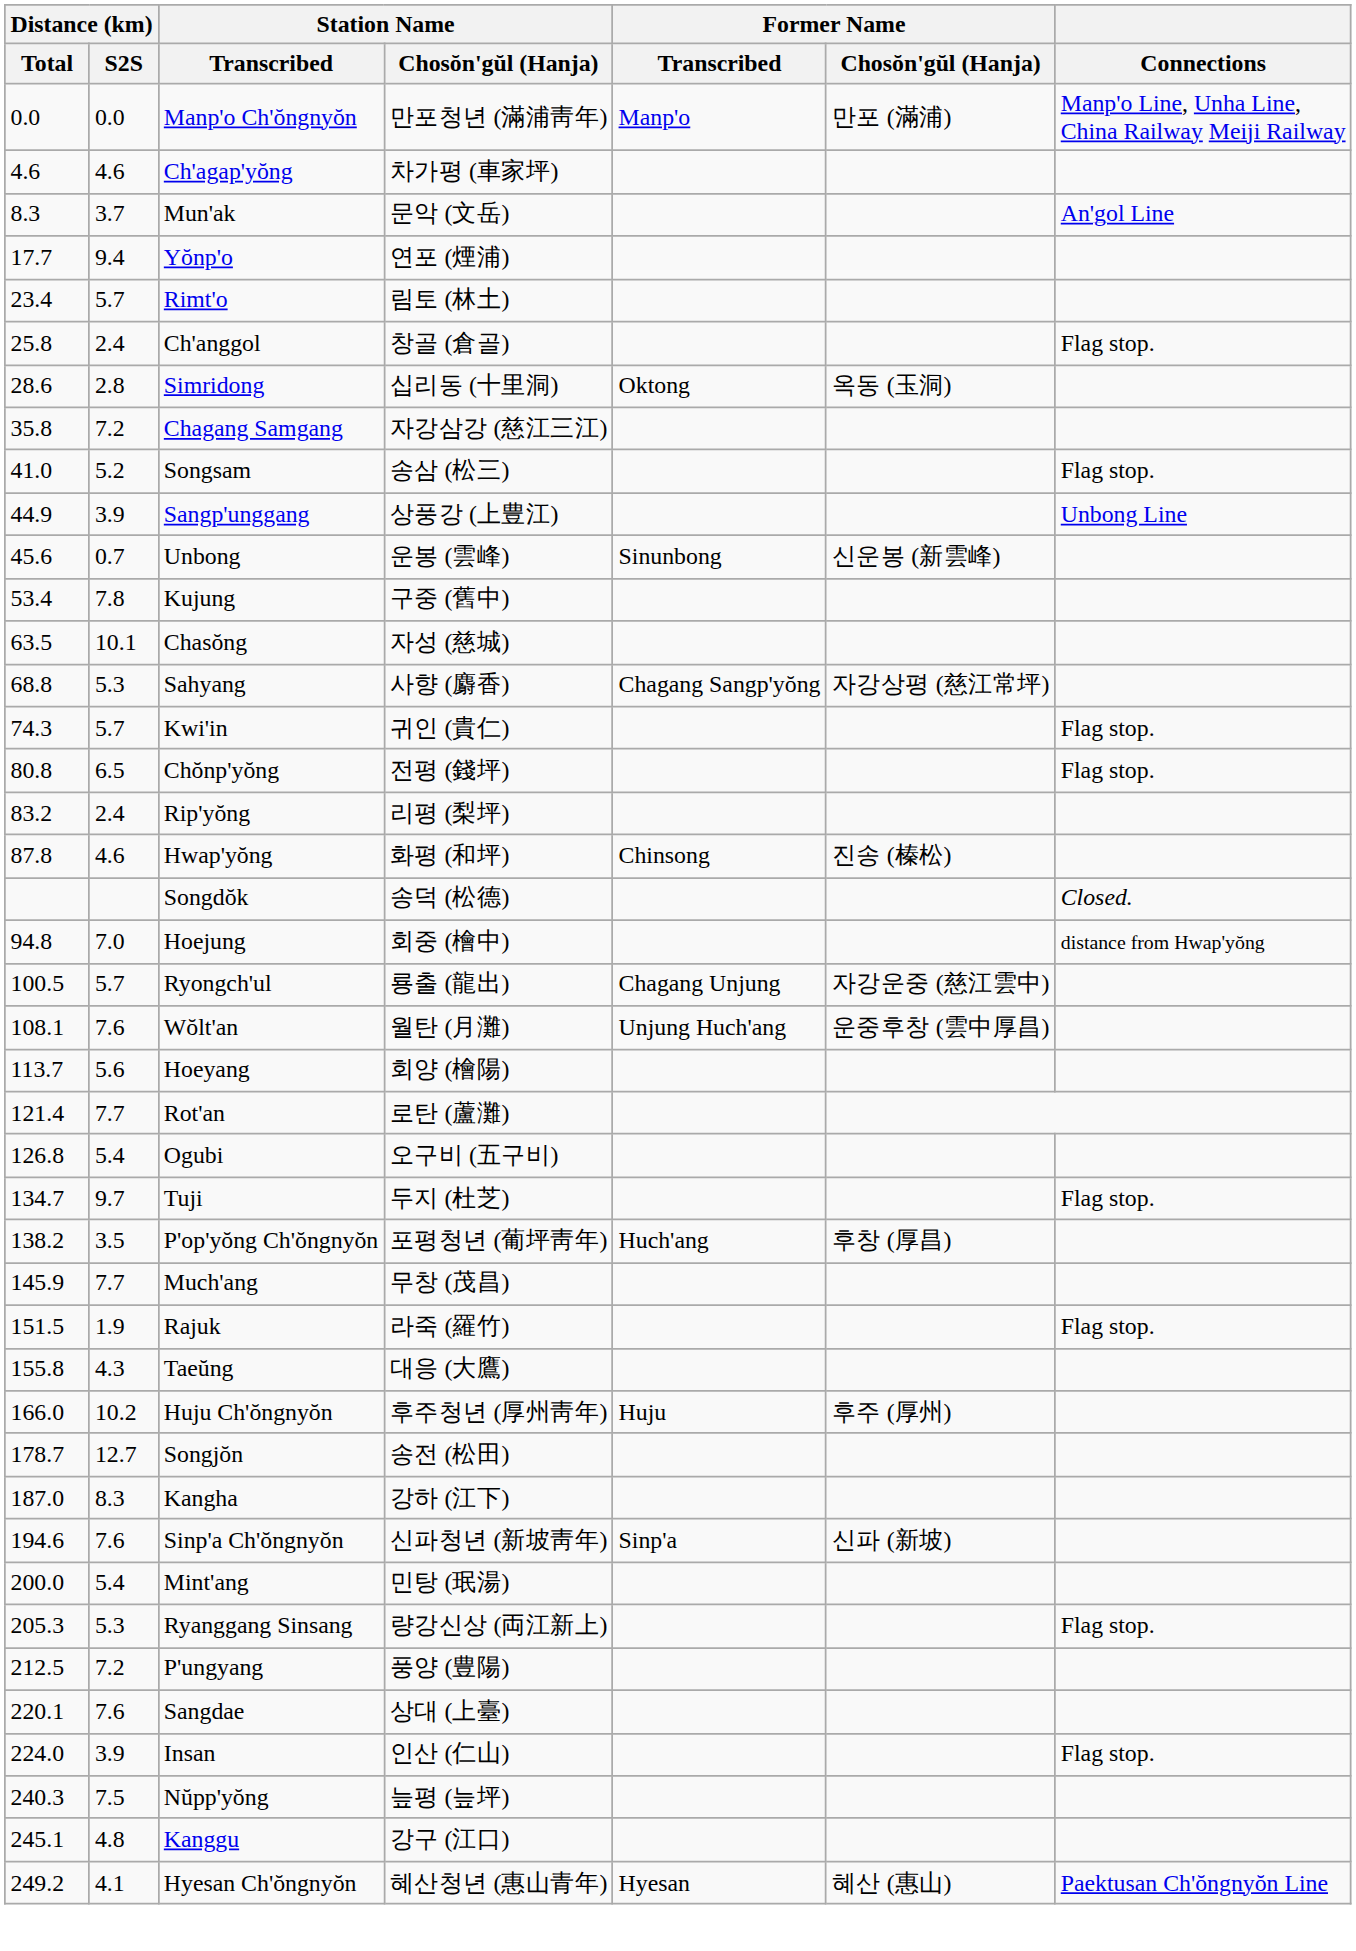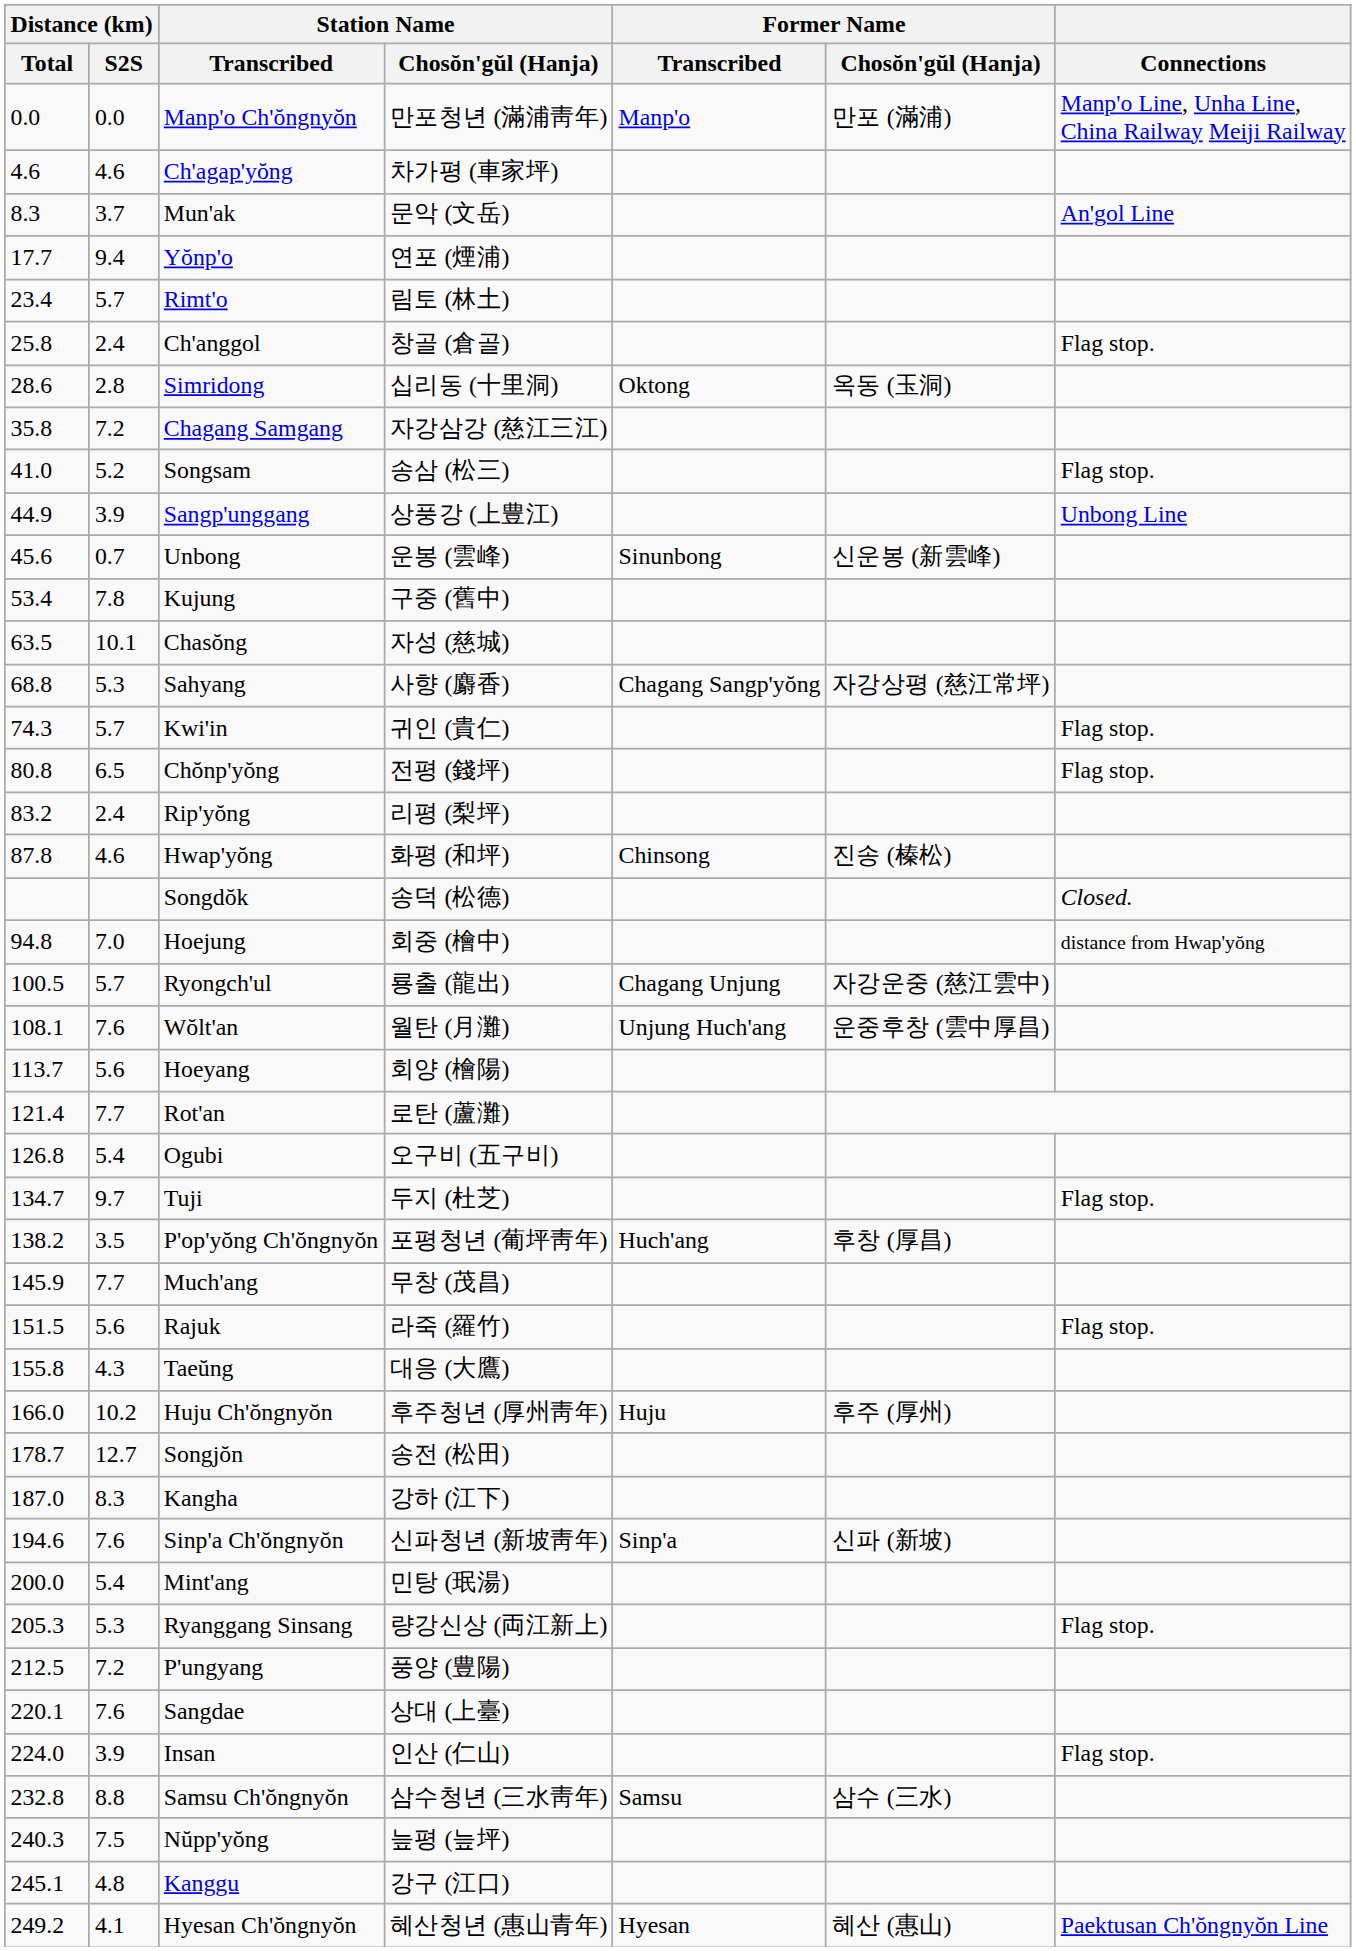 <table class="wikitable" style="font-size:85%;">
 <tr>
 <th colspan="2">Distance (km)</th>
 <th colspan="2">Station Name</th>
 <th colspan="2">Former Name</th>
 <th></th>
 </tr>
 <tr>
 <th>Total</th>
 <th>S2S</th>
 <th>Transcribed</th>
 <th>Chosŏn'gŭl (Hanja)</th>
 <th>Transcribed</th>
 <th>Chosŏn'gŭl (Hanja)</th>
 <th>Connections</th>
 </tr>
 <tr>
 <td>0.0</td>
 <td>0.0</td>
 <td><a href='#'>Manp'o Ch'ŏngnyŏn</a></td>
 <td>만포청년 (滿浦靑年)</td>
 <td><a href='#'>Manp'o</a></td>
 <td>만포 (滿浦)</td>
 <td><a href='#'>Manp'o Line</a>, <a href='#'>Unha Line</a>,<br><a href='#'>China Railway</a> <a href='#'>Meiji Railway</a></td>
 </tr>
 <tr>
 <td>4.6</td>
 <td>4.6</td>
 <td><a href='#'>Ch'agap'yŏng</a></td>
 <td>차가평 (車家坪)</td>
 <td></td>
 <td></td>
 <td></td>
 </tr>
 <tr>
 <td>8.3</td>
 <td>3.7</td>
 <td>Mun'ak</td>
 <td>문악 (文岳)</td>
 <td></td>
 <td></td>
 <td><a href='#'>An'gol Line</a></td>
 </tr>
 <tr>
 <td>17.7</td>
 <td>9.4</td>
 <td><a href='#'>Yŏnp'o</a></td>
 <td>연포 (煙浦)</td>
 <td></td>
 <td></td>
 <td></td>
 </tr>
 <tr>
 <td>23.4</td>
 <td>5.7</td>
 <td><a href='#'>Rimt'o</a></td>
 <td>림토 (林土)</td>
 <td></td>
 <td></td>
 <td></td>
 </tr>
 <tr>
 <td>25.8</td>
 <td>2.4</td>
 <td>Ch'anggol</td>
 <td>창골 (倉골)</td>
 <td></td>
 <td></td>
 <td>Flag stop.</td>
 </tr>
 <tr>
 <td>28.6</td>
 <td>2.8</td>
 <td><a href='#'>Simridong</a></td>
 <td>십리동 (十里洞)</td>
 <td>Oktong</td>
 <td>옥동 (玉洞)</td>
 <td></td>
 </tr>
 <tr>
 <td>35.8</td>
 <td>7.2</td>
 <td><a href='#'>Chagang Samgang</a></td>
 <td>자강삼강 (慈江三江)</td>
 <td></td>
 <td></td>
 <td></td>
 </tr>
 <tr>
 <td>41.0</td>
 <td>5.2</td>
 <td>Songsam</td>
 <td>송삼 (松三)</td>
 <td></td>
 <td></td>
 <td>Flag stop.</td>
 </tr>
 <tr>
 <td>44.9</td>
 <td>3.9</td>
 <td><a href='#'>Sangp'unggang</a></td>
 <td>상풍강 (上豊江)</td>
 <td></td>
 <td></td>
 <td><a href='#'>Unbong Line</a></td>
 </tr>
 <tr>
 <td>45.6</td>
 <td>0.7</td>
 <td>Unbong</td>
 <td>운봉 (雲峰)</td>
 <td>Sinunbong</td>
 <td>신운봉 (新雲峰)</td>
 <td></td>
 </tr>
 <tr>
 <td>53.4</td>
 <td>7.8</td>
 <td>Kujung</td>
 <td>구중 (舊中)</td>
 <td></td>
 <td></td>
 <td></td>
 </tr>
 <tr>
 <td>63.5</td>
 <td>10.1</td>
 <td>Chasŏng</td>
 <td>자성 (慈城)</td>
 <td></td>
 <td></td>
 <td></td>
 </tr>
 <tr>
 <td>68.8</td>
 <td>5.3</td>
 <td>Sahyang</td>
 <td>사향 (麝香)</td>
 <td>Chagang Sangp'yŏng</td>
 <td>자강상평 (慈江常坪)</td>
 <td></td>
 </tr>
 <tr>
 <td>74.3</td>
 <td>5.7</td>
 <td>Kwi'in</td>
 <td>귀인 (貴仁)</td>
 <td></td>
 <td></td>
 <td>Flag stop.</td>
 </tr>
 <tr>
 <td>80.8</td>
 <td>6.5</td>
 <td>Chŏnp'yŏng</td>
 <td>전평 (錢坪)</td>
 <td></td>
 <td></td>
 <td>Flag stop.</td>
 </tr>
 <tr>
 <td>83.2</td>
 <td>2.4</td>
 <td>Rip'yŏng</td>
 <td>리평 (梨坪)</td>
 <td></td>
 <td></td>
 <td></td>
 </tr>
 <tr>
 <td>87.8</td>
 <td>4.6</td>
 <td>Hwap'yŏng</td>
 <td>화평 (和坪)</td>
 <td>Chinsong</td>
 <td>진송 (榛松)</td>
 <td></td>
 </tr>
 <tr>
 <td></td>
 <td></td>
 <td>Songdŏk</td>
 <td>송덕 (松德)</td>
 <td></td>
 <td></td>
 <td><em>Closed.</em></td>
 </tr>
 <tr>
 <td>94.8</td>
 <td>7.0</td>
 <td>Hoejung</td>
 <td>회중 (檜中)</td>
 <td></td>
 <td></td>
 <td><small>distance from Hwap'yŏng</small></td>
 </tr>
 <tr>
 <td>100.5</td>
 <td>5.7</td>
 <td>Ryongch'ul</td>
 <td>룡출 (龍出)</td>
 <td>Chagang Unjung</td>
 <td>자강운중 (慈江雲中)</td>
 <td></td>
 </tr>
 <tr>
 <td>108.1</td>
 <td>7.6</td>
 <td>Wŏlt'an</td>
 <td>월탄 (月灘)</td>
 <td>Unjung Huch'ang</td>
 <td>운중후창 (雲中厚昌)</td>
 <td></td>
 </tr>
 <tr>
 <td>113.7</td>
 <td>5.6</td>
 <td>Hoeyang</td>
 <td>회양 (檜陽)</td>
 <td></td>
 <td></td>
 <td></td>
 </tr>
 <tr>
 <td>121.4</td>
 <td>7.7</td>
 <td>Rot'an</td>
 <td>로탄 (蘆灘)</td>
 <td></td>
 </tr>
 <tr>
 <td>126.8</td>
 <td>5.4</td>
 <td>Ogubi</td>
 <td>오구비 (五구비)</td>
 <td></td>
 <td></td>
 <td></td>
 </tr>
 <tr>
 <td>134.7</td>
 <td>9.7</td>
 <td>Tuji</td>
 <td>두지 (杜芝)</td>
 <td></td>
 <td></td>
 <td>Flag stop.</td>
 </tr>
 <tr>
 <td>138.2</td>
 <td>3.5</td>
 <td>P'op'yŏng Ch'ŏngnyŏn</td>
 <td>포평청년 (葡坪靑年)</td>
 <td>Huch'ang</td>
 <td>후창 (厚昌)</td>
 <td></td>
 </tr>
 <tr>
 <td>145.9</td>
 <td>7.7</td>
 <td>Much'ang</td>
 <td>무창 (茂昌)</td>
 <td></td>
 <td></td>
 <td></td>
 </tr>
 <tr>
 <td>151.5</td>
-<td>1.9</td>
+<td>5.6</td>
 <td>Rajuk</td>
 <td>라죽 (羅竹)</td>
 <td></td>
 <td></td>
 <td>Flag stop.</td>
 </tr>
 <tr>
 <td>155.8</td>
 <td>4.3</td>
 <td>Taeŭng</td>
 <td>대응 (大鷹)</td>
 <td></td>
 <td></td>
 <td></td>
 </tr>
 <tr>
 <td>166.0</td>
 <td>10.2</td>
 <td>Huju Ch'ŏngnyŏn</td>
 <td>후주청년 (厚州靑年)</td>
 <td>Huju</td>
 <td>후주 (厚州)</td>
 <td></td>
 </tr>
 <tr>
 <td>178.7</td>
 <td>12.7</td>
 <td>Songjŏn</td>
 <td>송전 (松田)</td>
 <td></td>
 <td></td>
 <td></td>
 </tr>
 <tr>
 <td>187.0</td>
 <td>8.3</td>
 <td>Kangha</td>
 <td>강하 (江下)</td>
 <td></td>
 <td></td>
 <td></td>
 </tr>
 <tr>
 <td>194.6</td>
 <td>7.6</td>
 <td>Sinp'a Ch'ŏngnyŏn</td>
 <td>신파청년 (新坡靑年)</td>
 <td>Sinp'a</td>
 <td>신파 (新坡)</td>
 <td></td>
 </tr>
 <tr>
 <td>200.0</td>
 <td>5.4</td>
 <td>Mint'ang</td>
 <td>민탕 (珉湯)</td>
 <td></td>
 <td></td>
 <td></td>
 </tr>
 <tr>
 <td>205.3</td>
 <td>5.3</td>
 <td>Ryanggang Sinsang</td>
 <td>량강신상 (両江新上)</td>
 <td></td>
 <td></td>
 <td>Flag stop.</td>
 </tr>
 <tr>
 <td>212.5</td>
 <td>7.2</td>
 <td>P'ungyang</td>
 <td>풍양 (豊陽)</td>
 <td></td>
 <td></td>
 <td></td>
 </tr>
 <tr>
 <td>220.1</td>
 <td>7.6</td>
 <td>Sangdae</td>
 <td>상대 (上臺)</td>
 <td></td>
 <td></td>
 <td></td>
 </tr>
 <tr>
 <td>224.0</td>
 <td>3.9</td>
 <td>Insan</td>
 <td>인산 (仁山)</td>
 <td></td>
 <td></td>
 <td>Flag stop.</td>
 </tr>
 <tr>
+<td>232.8</td>
+<td>8.8</td>
+<td>Samsu Ch'ŏngnyŏn</td>
+<td>삼수청년 (三水靑年)</td>
+<td>Samsu</td>
+<td>삼수 (三水)</td>
+<td></td>
+</tr>
+<tr>
 <td>240.3</td>
 <td>7.5</td>
 <td>Nŭpp'yŏng</td>
 <td>늪평 (늪坪)</td>
 <td></td>
 <td></td>
 <td></td>
 </tr>
 <tr>
 <td>245.1</td>
 <td>4.8</td>
 <td><a href='#'>Kanggu</a></td>
 <td>강구 (江口)</td>
 <td></td>
 <td></td>
 <td></td>
 </tr>
 <tr>
 <td>249.2</td>
 <td>4.1</td>
 <td>Hyesan Ch'ŏngnyŏn</td>
 <td>혜산청년 (惠山青年)</td>
 <td>Hyesan</td>
 <td>혜산 (惠山)</td>
 <td><a href='#'>Paektusan Ch'ŏngnyŏn Line</a></td>
 </tr>
 </table>
